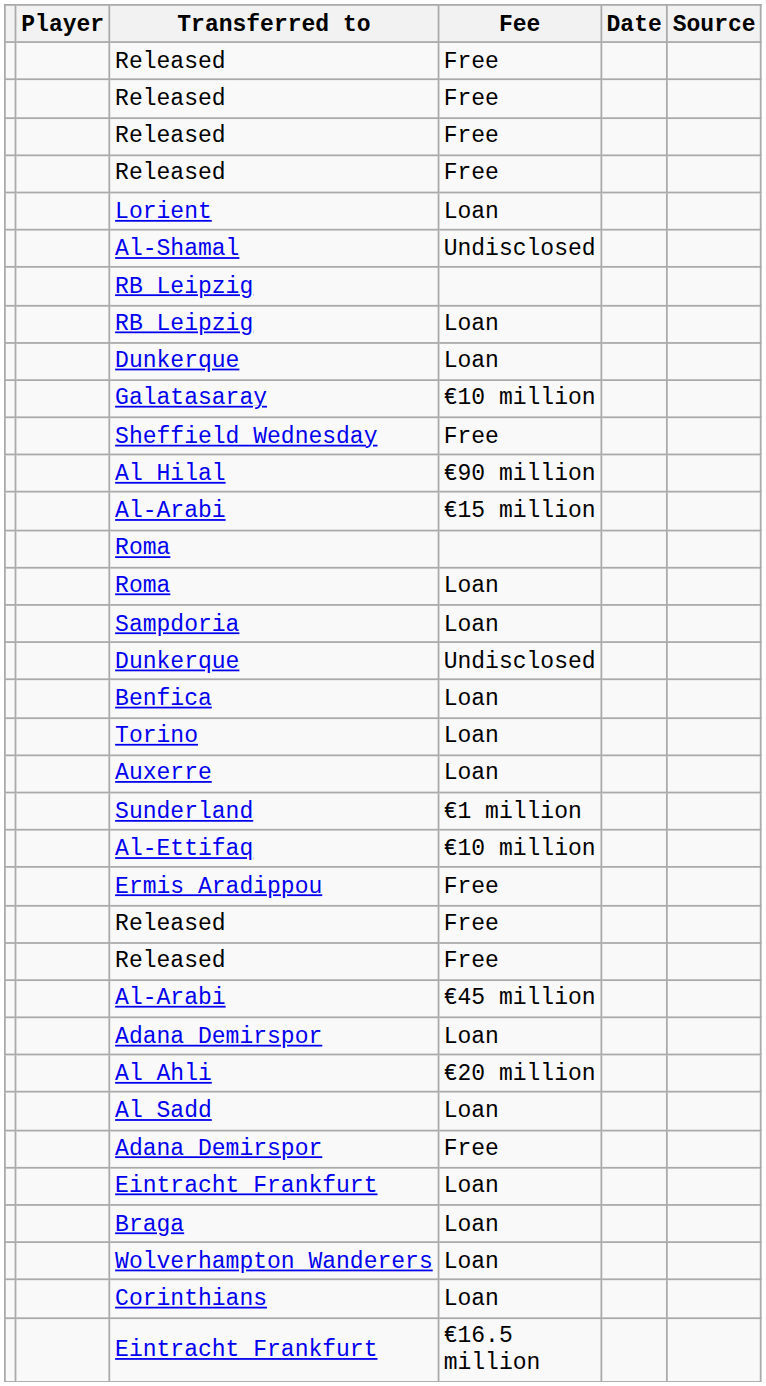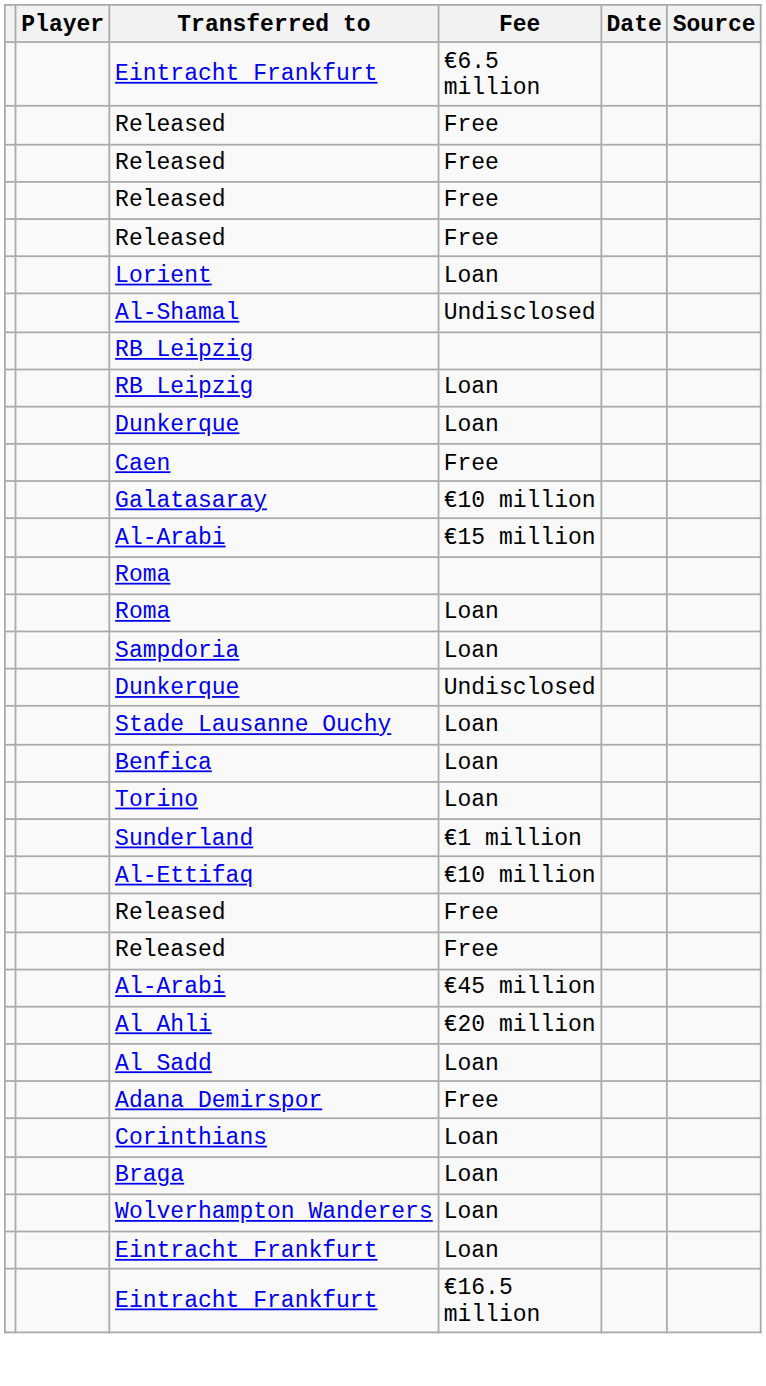 <table class="wikitable plainrowheaders sortable">
 <tr>
 <th></th>
 <th scope="col">Player</th>
 <th>Transferred to</th>
 <th style="width: 65px;">Fee</th>
 <th scope="col">Date</th>
 <th scope="col">Source</th>
+</tr>
+<tr>
+<td align="center"></td>
+<td></td>
+<td> <a href='#'>Eintracht Frankfurt</a></td>
+<td>€6.5 million</td>
+<td></td>
+<td></td>
 </tr>
 <tr>
 <td align="center"></td>
 <td></td>
 <td>Released</td>
 <td>Free</td>
 <td></td>
 <td></td>
 </tr>
 <tr>
 <td align="center"></td>
 <td></td>
 <td>Released</td>
 <td>Free</td>
 <td></td>
 <td></td>
 </tr>
 <tr>
 <td align="center"></td>
 <td></td>
 <td>Released</td>
 <td>Free</td>
 <td></td>
 <td></td>
 </tr>
 <tr>
 <td align="center"></td>
 <td></td>
 <td>Released</td>
 <td>Free</td>
 <td></td>
 <td></td>
 </tr>
 <tr>
 <td align="center"></td>
 <td></td>
 <td> <a href='#'>Lorient</a></td>
 <td>Loan</td>
 <td></td>
 <td></td>
 </tr>
 <tr>
 <td align="center"></td>
 <td></td>
 <td> <a href='#'>Al-Shamal</a></td>
 <td>Undisclosed</td>
 <td></td>
 <td></td>
 </tr>
 <tr>
 <td align="center"></td>
 <td></td>
 <td> <a href='#'>RB Leipzig</a></td>
 <td></td>
 <td></td>
 <td></td>
 </tr>
 <tr>
 <td align="center"></td>
 <td></td>
 <td> <a href='#'>RB Leipzig</a></td>
 <td>Loan</td>
 <td></td>
 <td></td>
 </tr>
 <tr>
 <td align="center"></td>
 <td></td>
 <td> <a href='#'>Dunkerque</a></td>
 <td>Loan</td>
 <td></td>
 <td></td>
 </tr>
 <tr>
 <td align="center"></td>
 <td></td>
-<td> <a href='#'>Galatasaray</a></td>
-<td>€10 million</td>
-<td></td>
-<td></td>
-</tr>
-<tr>
-<td align="center"></td>
-<td></td>
-<td> <a href='#'>Sheffield Wednesday</a></td>
+<td> <a href='#'>Caen</a></td>
 <td>Free</td>
 <td></td>
 <td></td>
 </tr>
 <tr>
 <td align="center"></td>
 <td></td>
-<td> <a href='#'>Al Hilal</a></td>
-<td>€90 million</td>
+<td> <a href='#'>Galatasaray</a></td>
+<td>€10 million</td>
 <td></td>
 <td></td>
 </tr>
 <tr>
 <td align="center"></td>
 <td></td>
 <td> <a href='#'>Al-Arabi</a></td>
 <td>€15 million</td>
 <td></td>
 <td></td>
 </tr>
 <tr>
 <td align="center"></td>
 <td></td>
 <td> <a href='#'>Roma</a></td>
 <td></td>
 <td></td>
 <td></td>
 </tr>
 <tr>
 <td align="center"></td>
 <td></td>
 <td> <a href='#'>Roma</a></td>
 <td>Loan</td>
 <td></td>
 <td></td>
 </tr>
 <tr>
 <td align="center"></td>
 <td></td>
 <td> <a href='#'>Sampdoria</a></td>
 <td>Loan</td>
 <td></td>
 <td></td>
 </tr>
 <tr>
 <td align="center"></td>
 <td></td>
 <td> <a href='#'>Dunkerque</a></td>
 <td>Undisclosed</td>
 <td></td>
 <td></td>
 </tr>
 <tr>
 <td align="center"></td>
 <td></td>
+<td> <a href='#'>Stade Lausanne Ouchy</a></td>
+<td>Loan</td>
+<td></td>
+<td></td>
+</tr>
+<tr>
+<td align="center"></td>
+<td></td>
 <td> <a href='#'>Benfica</a></td>
 <td>Loan</td>
 <td></td>
 <td></td>
 </tr>
 <tr>
 <td align="center"></td>
 <td></td>
 <td> <a href='#'>Torino</a></td>
-<td>Loan</td>
-<td></td>
-<td></td>
-</tr>
-<tr>
-<td align="center"></td>
-<td></td>
-<td> <a href='#'>Auxerre</a></td>
 <td>Loan</td>
 <td></td>
 <td></td>
 </tr>
 <tr>
 <td align="center"></td>
 <td></td>
 <td> <a href='#'>Sunderland</a></td>
 <td>€1 million</td>
 <td></td>
 <td></td>
 </tr>
 <tr>
 <td align="center"></td>
 <td></td>
 <td> <a href='#'>Al-Ettifaq</a></td>
 <td>€10 million</td>
-<td></td>
-<td></td>
-</tr>
-<tr>
-<td align="center"></td>
-<td></td>
-<td> <a href='#'>Ermis Aradippou</a></td>
-<td>Free</td>
 <td></td>
 <td></td>
 </tr>
 <tr>
 <td align="center"></td>
 <td></td>
 <td>Released</td>
 <td>Free</td>
 <td></td>
 <td></td>
 </tr>
 <tr>
 <td align="center"></td>
 <td></td>
 <td>Released</td>
 <td>Free</td>
 <td></td>
 <td></td>
 </tr>
 <tr>
 <td align="center"></td>
 <td></td>
 <td> <a href='#'>Al-Arabi</a></td>
 <td>€45 million</td>
 <td></td>
 <td></td>
 </tr>
 <tr>
 <td align="center"></td>
 <td></td>
-<td> <a href='#'>Adana Demirspor</a></td>
-<td>Loan</td>
-<td></td>
-<td></td>
-</tr>
-<tr>
-<td align="center"></td>
-<td></td>
 <td> <a href='#'>Al Ahli</a></td>
 <td>€20 million</td>
 <td></td>
 <td></td>
 </tr>
 <tr>
 <td align="center"></td>
 <td></td>
 <td> <a href='#'>Al Sadd</a></td>
 <td>Loan</td>
 <td></td>
 <td></td>
 </tr>
 <tr>
 <td align="center"></td>
 <td></td>
 <td> <a href='#'>Adana Demirspor</a></td>
 <td>Free</td>
 <td></td>
 <td></td>
 </tr>
 <tr>
 <td align="center"></td>
 <td></td>
-<td> <a href='#'>Eintracht Frankfurt</a></td>
+<td> <a href='#'>Corinthians</a></td>
 <td>Loan</td>
 <td></td>
 <td></td>
 </tr>
 <tr>
 <td align="center"></td>
 <td></td>
 <td> <a href='#'>Braga</a></td>
 <td>Loan</td>
 <td></td>
 <td></td>
 </tr>
 <tr>
 <td align="center"></td>
 <td></td>
 <td> <a href='#'>Wolverhampton Wanderers</a></td>
 <td>Loan</td>
 <td></td>
 <td></td>
 </tr>
 <tr>
 <td align="center"></td>
 <td></td>
-<td> <a href='#'>Corinthians</a></td>
+<td> <a href='#'>Eintracht Frankfurt</a></td>
 <td>Loan</td>
 <td></td>
 <td></td>
 </tr>
 <tr>
 <td align="center"></td>
 <td></td>
 <td> <a href='#'>Eintracht Frankfurt</a></td>
 <td>€16.5 million</td>
 <td></td>
 <td></td>
 </tr>
 </table>
